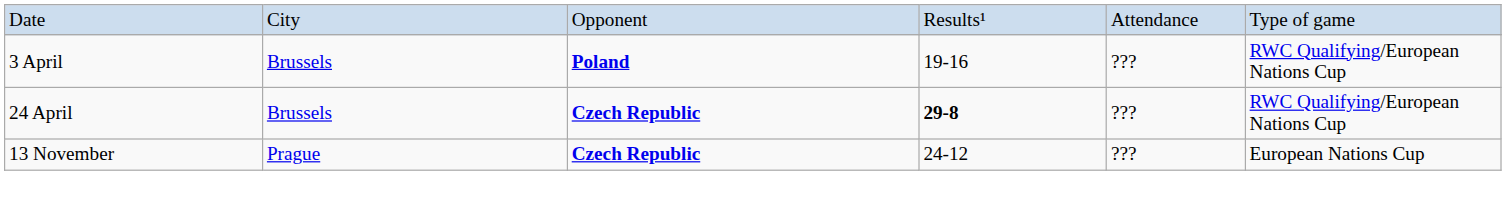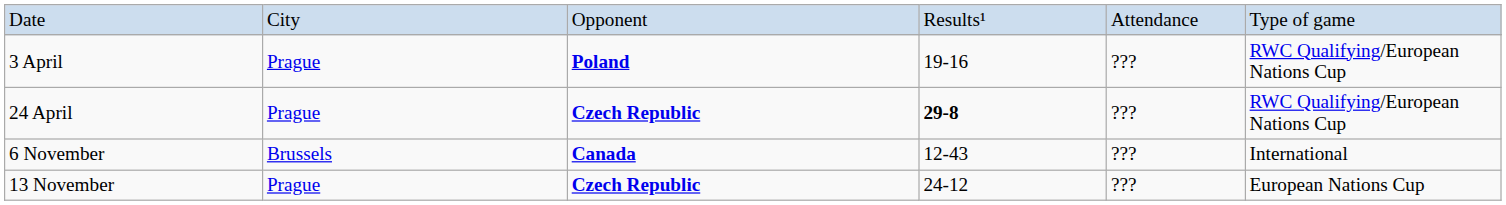 <table class="wikitable">
 <tr ---- bgcolor=#CCDDEE>
 <td width=11%>Date</td>
 <td width=13%>City</td>
 <td width=15%>Opponent</td>
 <td width=8%>Results¹</td>
 <td width=5%>Attendance</td>
 <td width=10%>Type of game</td>
 </tr>
 <tr>
 </tr>
 <tr -----bgcolor=#DDEEFF>
 <td>3 April</td>
-<td><a href='#'>Brussels</a></td>
+<td><a href='#'>Prague</a></td>
 <td> <strong><a href='#'>Poland</a></strong></td>
 <td>19-16</td>
 <td>???</td>
 <td><a href='#'>RWC Qualifying</a>/European Nations Cup</td>
 </tr>
 <tr ----bgcolor=#DDEEFF>
 <td>24 April</td>
-<td><a href='#'>Brussels</a></td>
+<td><a href='#'>Prague</a></td>
 <td> <strong><a href='#'>Czech Republic</a></strong></td>
 <td><strong>29-8</strong></td>
 <td>???</td>
 <td><a href='#'>RWC Qualifying</a>/European Nations Cup</td>
+</tr>
+<tr ----bgcolor=#DDEEFF>
+<td>6 November</td>
+<td><a href='#'>Brussels</a></td>
+<td> <strong><a href='#'>Canada</a></strong></td>
+<td>12-43</td>
+<td>???</td>
+<td>International</td>
 </tr>
 <tr ----bgcolor=#DDEEFF>
 <td>13 November</td>
 <td><a href='#'>Prague</a></td>
 <td> <strong><a href='#'>Czech Republic</a></strong></td>
 <td>24-12</td>
 <td>???</td>
 <td>European Nations Cup</td>
 </tr>
 </table>
